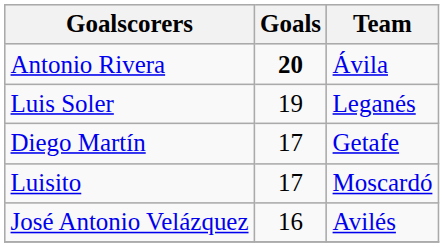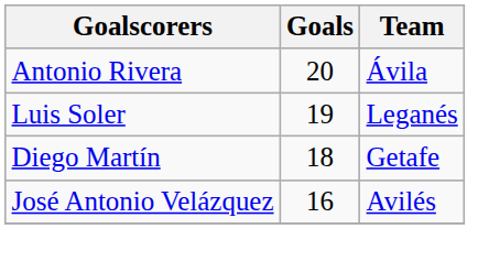 <table class="wikitable sortable">
 <tr>
 <th>Goalscorers</th>
 <th>Goals</th>
 <th>Team</th>
 </tr>
 <tr>
 <td> <a href='#'>Antonio Rivera</a></td>
-<td style="text-align:center;"><strong>20</strong></td>
+<td style="text-align:center;">20</td>
 <td><a href='#'>Ávila</a></td>
 </tr>
 <tr>
 <td> <a href='#'>Luis Soler</a></td>
 <td style="text-align:center;">19</td>
 <td><a href='#'>Leganés</a></td>
 </tr>
 <tr>
 <td> <a href='#'>Diego Martín</a></td>
-<td style="text-align:center;">17</td>
+<td style="text-align:center;">18</td>
 <td><a href='#'>Getafe</a></td>
-</tr>
-<tr>
-<td> <a href='#'>Luisito</a></td>
-<td style="text-align:center;">17</td>
-<td><a href='#'>Moscardó</a></td>
 </tr>
 <tr>
 <td> <a href='#'>José Antonio Velázquez</a></td>
 <td style="text-align:center;">16</td>
 <td><a href='#'>Avilés</a></td>
 </tr>
 <tr>
 </tr>
 </table>
